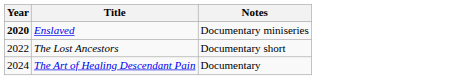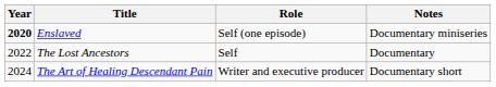 <table class="wikitable">
 <tr>
 <th>Year</th>
 <th>Title</th>
+<th>Role</th>
 <th>Notes</th>
 </tr>
 <tr>
 <td><strong>2020</strong></td>
 <td><em><a href='#'>Enslaved</a></em></td>
+<td>Self (one episode)</td>
 <td>Documentary miniseries</td>
 </tr>
 <tr>
 <td>2022</td>
 <td><em>The Lost Ancestors</em></td>
-<td>Documentary short</td>
+<td>Self</td>
+<td>Documentary</td>
 </tr>
 <tr>
 <td>2024</td>
 <td><em><a href='#'>The Art of Healing Descendant Pain</a></em></td>
-<td>Documentary</td>
+<td>Writer and executive producer</td>
+<td>Documentary short</td>
 </tr>
 </table>
